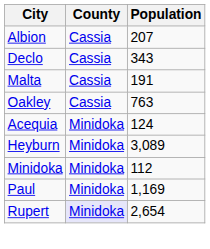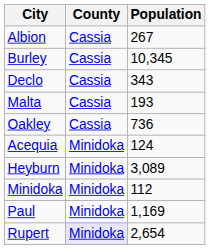 <table class="wikitable sortable">
 <tr>
 <th>City</th>
 <th>County</th>
 <th>Population</th>
 </tr>
 <tr>
 <td><a href='#'>Albion</a></td>
 <td><a href='#'>Cassia</a></td>
-<td>207</td>
+<td>267</td>
+</tr>
+<tr>
+<td><a href='#'>Burley</a></td>
+<td><a href='#'>Cassia</a></td>
+<td>10,345</td>
 </tr>
 <tr>
 <td><a href='#'>Declo</a></td>
 <td><a href='#'>Cassia</a></td>
 <td>343</td>
 </tr>
 <tr>
 <td><a href='#'>Malta</a></td>
 <td><a href='#'>Cassia</a></td>
-<td>191</td>
+<td>193</td>
 </tr>
 <tr>
 <td><a href='#'>Oakley</a></td>
 <td><a href='#'>Cassia</a></td>
-<td>763</td>
+<td>736</td>
 </tr>
 <tr>
 <td><a href='#'>Acequia</a></td>
 <td><a href='#'>Minidoka</a></td>
 <td>124</td>
 </tr>
 <tr>
 <td><a href='#'>Heyburn</a></td>
 <td><a href='#'>Minidoka</a></td>
 <td>3,089</td>
 </tr>
 <tr>
 <td><a href='#'>Minidoka</a></td>
 <td><a href='#'>Minidoka</a></td>
 <td>112</td>
 </tr>
 <tr>
 <td><a href='#'>Paul</a></td>
 <td><a href='#'>Minidoka</a></td>
 <td>1,169</td>
 </tr>
 <tr>
 <td><a href='#'>Rupert</a></td>
 <td style="background: lavender;"><a href='#'>Minidoka</a></td>
 <td>2,654</td>
 </tr>
 </table>
